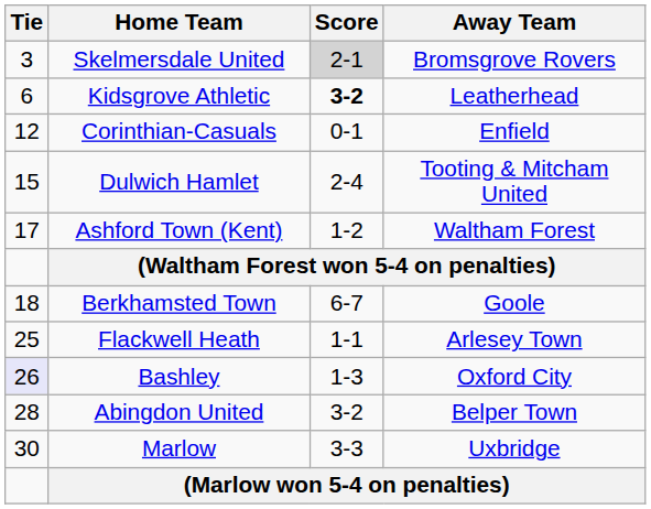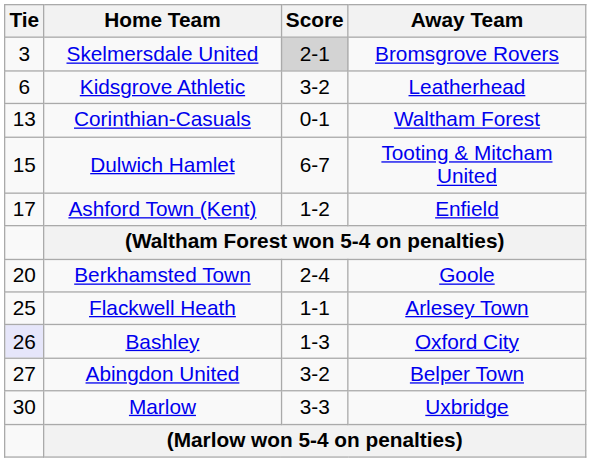 <table class="wikitable" style="text-align:center;">
 <tr>
 <th width=20>Tie</th>
 <th width=175>Home Team</th>
 <th width=20>Score</th>
 <th width=175>Away Team</th>
 </tr>
 <tr>
 <td>3</td>
 <td><a href='#'>Skelmersdale United</a></td>
 <td style="background: lightgrey;">2-1</td>
 <td><a href='#'>Bromsgrove Rovers</a></td>
 </tr>
 <tr>
 <td>6</td>
 <td><a href='#'>Kidsgrove Athletic</a></td>
-<td><strong>3-2</strong></td>
+<td>3-2</td>
 <td><a href='#'>Leatherhead</a></td>
 </tr>
 <tr>
-<td>12</td>
+<td>13</td>
 <td><a href='#'>Corinthian-Casuals</a></td>
 <td>0-1</td>
-<td><a href='#'>Enfield</a></td>
+<td><a href='#'>Waltham Forest</a></td>
 </tr>
 <tr>
 <td>15</td>
 <td><a href='#'>Dulwich Hamlet</a></td>
-<td>2-4</td>
+<td>6-7</td>
 <td><a href='#'>Tooting & Mitcham United</a></td>
 </tr>
 <tr>
 <td>17</td>
 <td><a href='#'>Ashford Town (Kent)</a></td>
 <td>1-2</td>
-<td><a href='#'>Waltham Forest</a></td>
+<td><a href='#'>Enfield</a></td>
 </tr>
 <tr>
 <td></td>
 <th colspan="5">(Waltham Forest won 5-4 on penalties)</th>
 </tr>
 <tr>
-<td>18</td>
+<td>20</td>
 <td><a href='#'>Berkhamsted Town</a></td>
-<td>6-7</td>
+<td>2-4</td>
 <td><a href='#'>Goole</a></td>
 </tr>
 <tr>
 <td>25</td>
 <td><a href='#'>Flackwell Heath</a></td>
 <td>1-1</td>
 <td><a href='#'>Arlesey Town</a></td>
 </tr>
 <tr>
 <td style="background: lavender;">26</td>
 <td><a href='#'>Bashley</a></td>
 <td>1-3</td>
 <td><a href='#'>Oxford City</a></td>
 </tr>
 <tr>
-<td>28</td>
+<td>27</td>
 <td><a href='#'>Abingdon United</a></td>
 <td>3-2</td>
 <td><a href='#'>Belper Town</a></td>
 </tr>
 <tr>
 <td>30</td>
 <td><a href='#'>Marlow</a></td>
 <td>3-3</td>
 <td><a href='#'>Uxbridge</a></td>
 </tr>
 <tr>
 <td></td>
 <th colspan="5">(Marlow won 5-4 on penalties)</th>
 </tr>
 </table>
